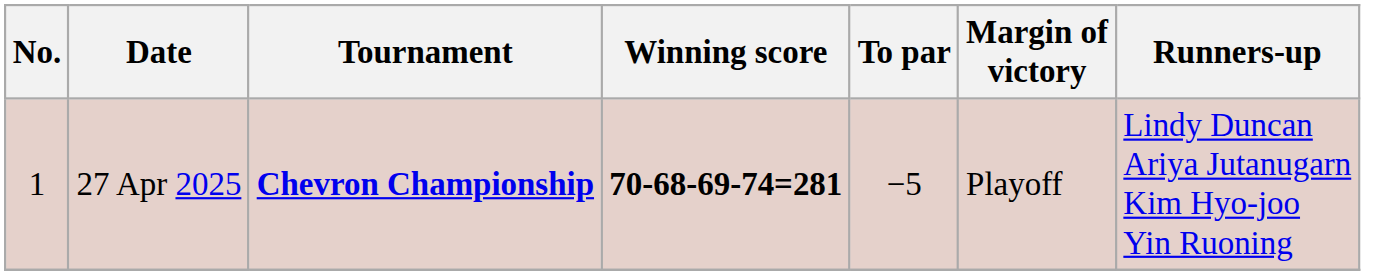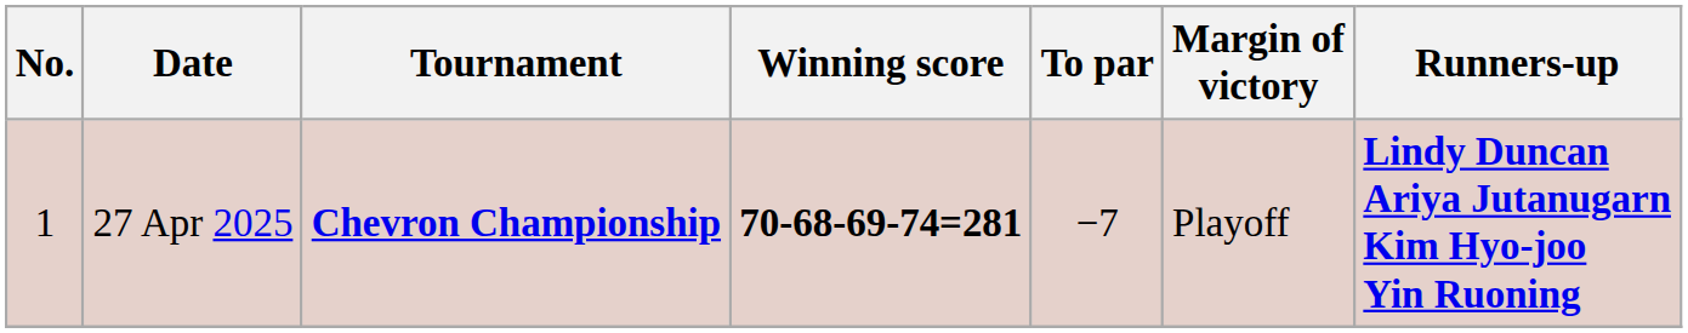 <table class="wikitable" style="font-size:95%;">
 <tr>
 <th>No.</th>
 <th>Date</th>
 <th>Tournament</th>
 <th>Winning score</th>
 <th>To par</th>
 <th>Margin of<br>victory</th>
 <th>Runners-up</th>
 </tr>
 <tr style="background:#e5d1cb;">
 <td align=center>1</td>
 <td align=right>27 Apr <a href='#'>2025</a></td>
 <td><strong><a href='#'>Chevron Championship</a></strong></td>
 <td align=right><strong>70-68-69-74=281</strong></td>
-<td align=center>−5</td>
+<td align=center>−7</td>
 <td>Playoff</td>
-<td> <a href='#'>Lindy Duncan</a><br> <a href='#'>Ariya Jutanugarn</a><br> <a href='#'>Kim Hyo-joo</a><br> <a href='#'>Yin Ruoning</a></td>
+<td><strong> <a href='#'>Lindy Duncan</a><br> <a href='#'>Ariya Jutanugarn</a><br> <a href='#'>Kim Hyo-joo</a><br> <a href='#'>Yin Ruoning</a></strong></td>
 </tr>
 <tr>
 </tr>
 </table>
